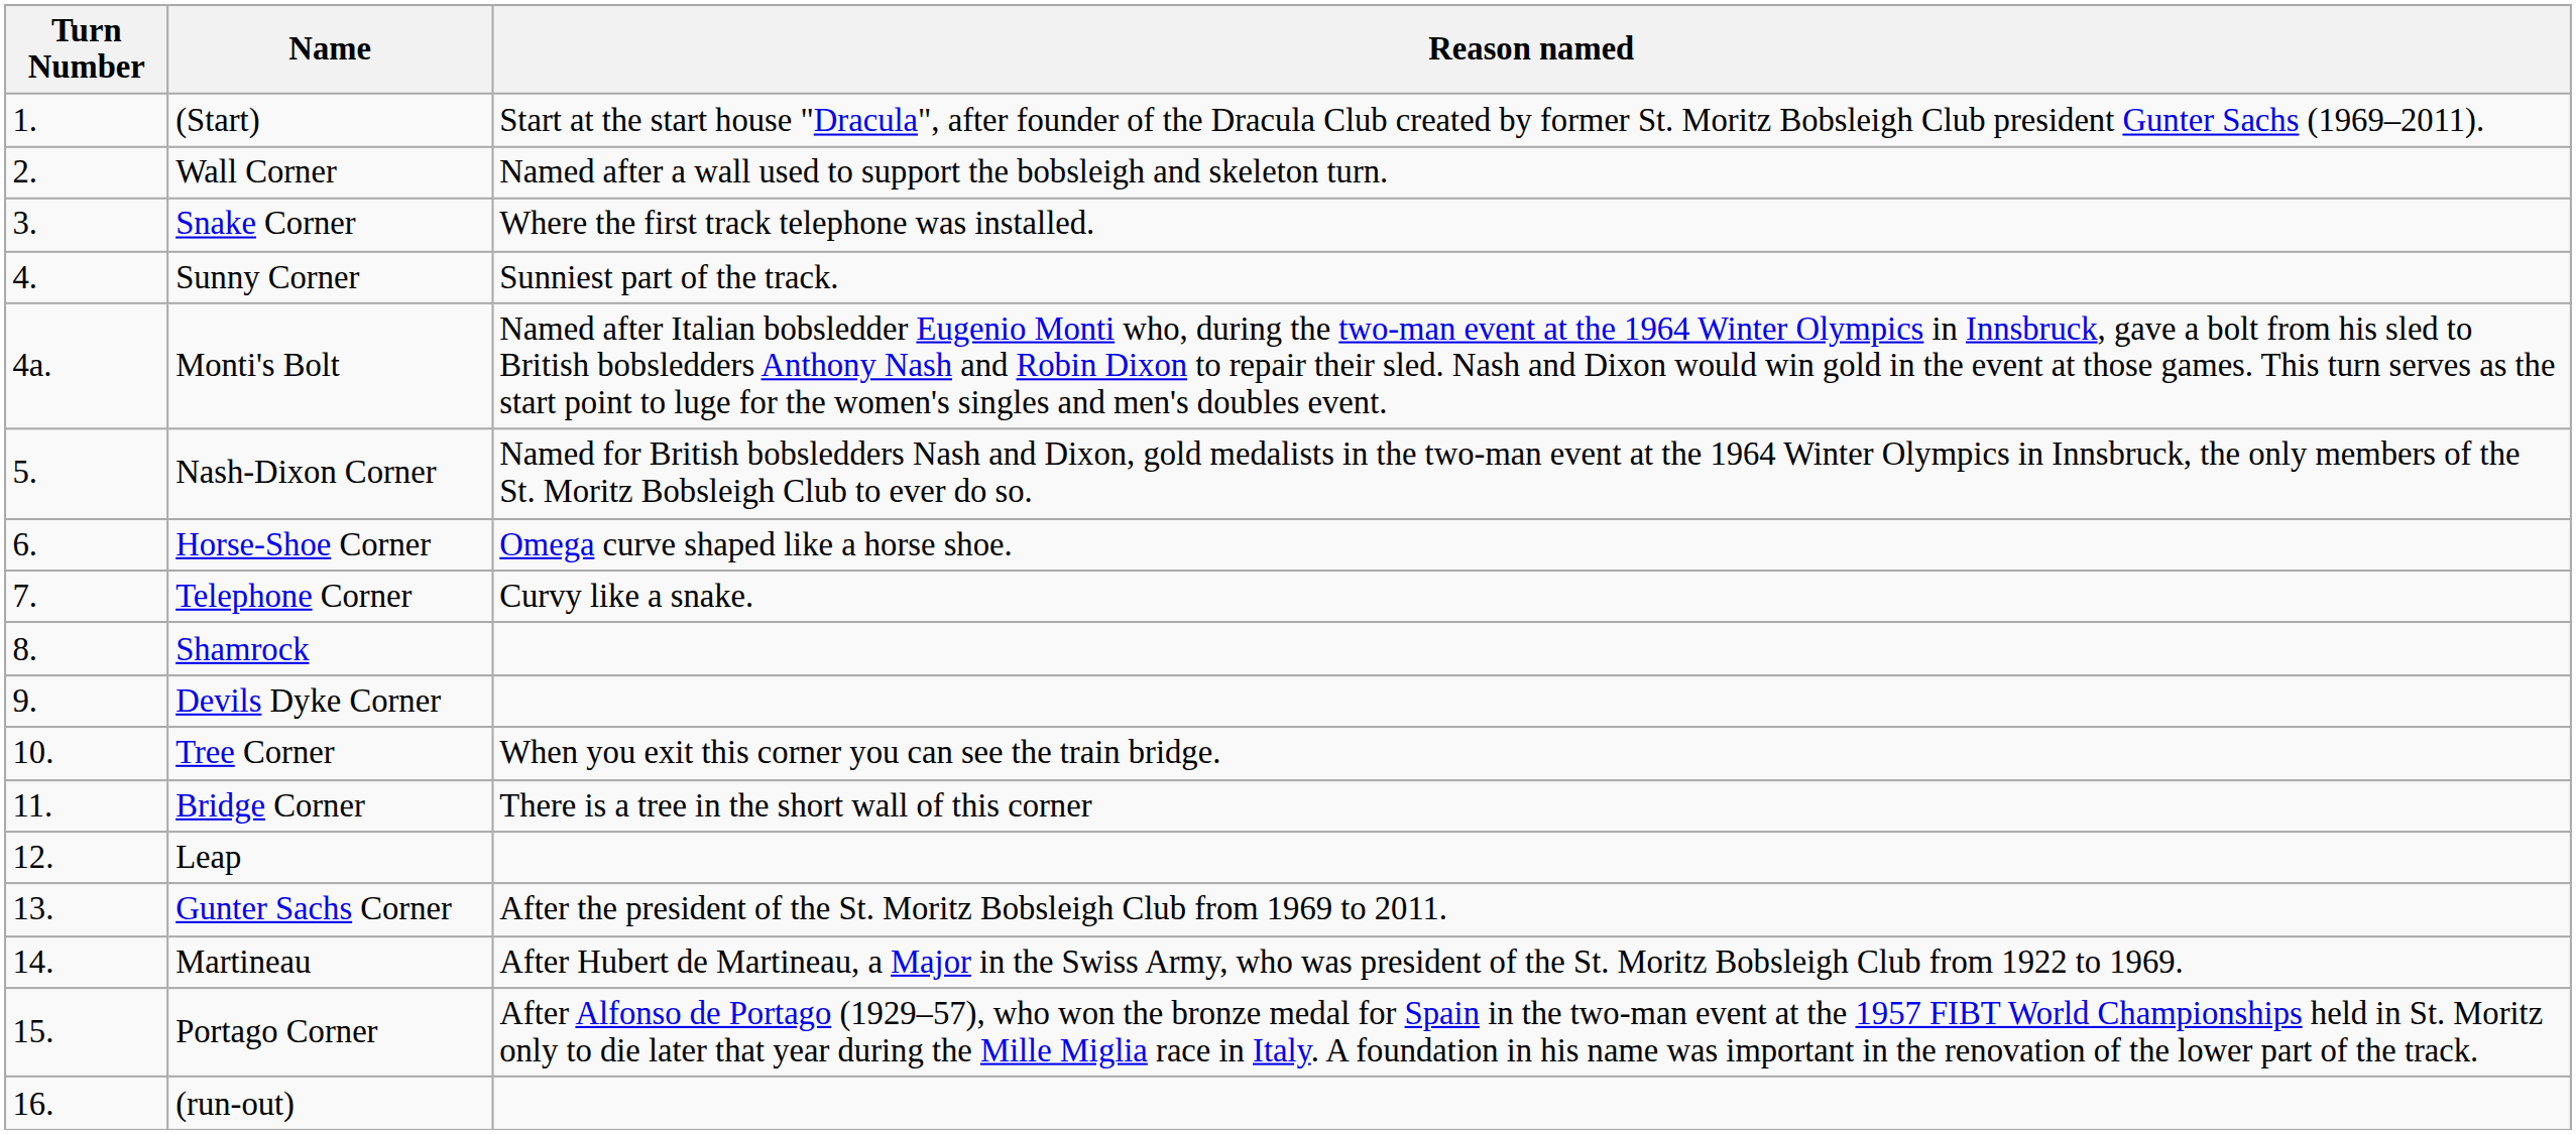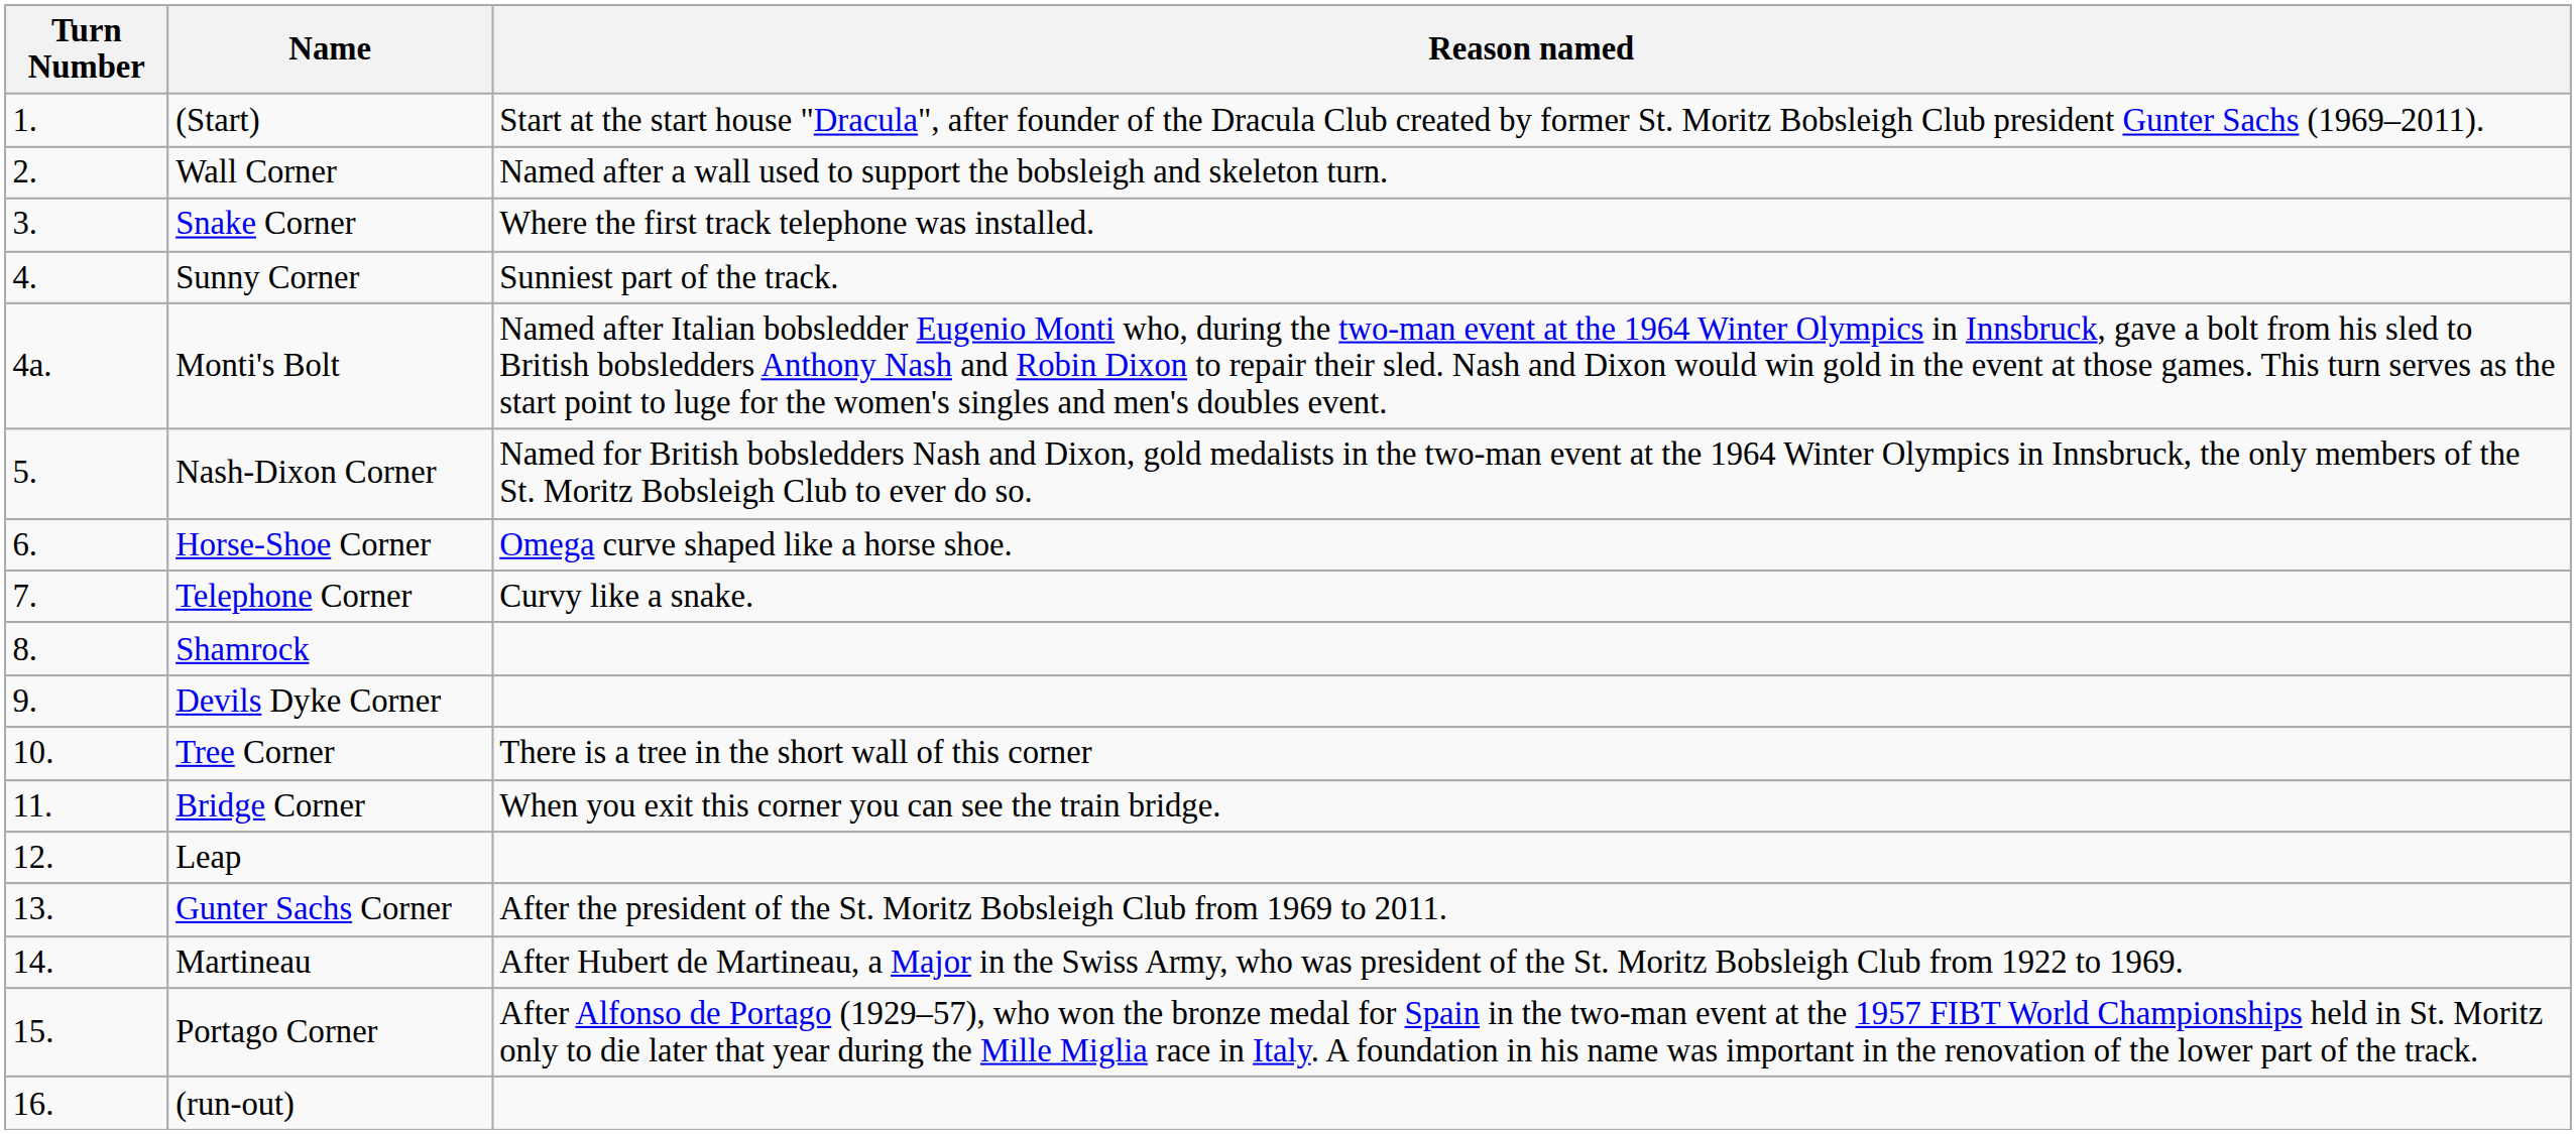 <table class="wikitable">
 <tr>
 <th>Turn Number</th>
 <th style="width:150px;">Name</th>
 <th>Reason named</th>
 </tr>
 <tr>
 <td>1.</td>
 <td>(Start)</td>
 <td>Start at the start house "<a href='#'>Dracula</a>", after founder of the Dracula Club created by former St. Moritz Bobsleigh Club president <a href='#'>Gunter Sachs</a> (1969–2011).</td>
 </tr>
 <tr>
 <td>2.</td>
 <td>Wall Corner</td>
 <td>Named after a wall used to support the bobsleigh and skeleton turn.</td>
 </tr>
 <tr>
 <td>3.</td>
 <td><a href='#'>Snake</a> Corner</td>
 <td>Where the first track telephone was installed.</td>
 </tr>
 <tr>
 <td>4.</td>
 <td>Sunny Corner</td>
 <td>Sunniest part of the track.</td>
 </tr>
 <tr>
 <td>4a.</td>
 <td>Monti's Bolt</td>
 <td>Named after Italian bobsledder <a href='#'>Eugenio Monti</a> who, during the <a href='#'>two-man event at the 1964 Winter Olympics</a> in <a href='#'>Innsbruck</a>, gave a bolt from his sled to British bobsledders <a href='#'>Anthony Nash</a> and <a href='#'>Robin Dixon</a> to repair their sled. Nash and Dixon would win gold in the event at those games. This turn serves as the start point to luge for the women's singles and men's doubles event.</td>
 </tr>
 <tr>
 <td>5.</td>
 <td>Nash-Dixon Corner</td>
 <td>Named for British bobsledders Nash and Dixon, gold medalists in the two-man event at the 1964 Winter Olympics in Innsbruck, the only members of the St. Moritz Bobsleigh Club to ever do so.</td>
 </tr>
 <tr>
 <td>6.</td>
 <td><a href='#'>Horse-Shoe</a> Corner</td>
 <td><a href='#'>Omega</a> curve shaped like a horse shoe.</td>
 </tr>
 <tr>
 <td>7.</td>
 <td><a href='#'>Telephone</a> Corner</td>
 <td>Curvy like a snake.</td>
 </tr>
 <tr>
 <td>8.</td>
 <td><a href='#'>Shamrock</a></td>
 <td></td>
 </tr>
 <tr>
 <td>9.</td>
 <td><a href='#'>Devils</a> Dyke Corner</td>
 <td></td>
 </tr>
 <tr>
 <td>10.</td>
 <td><a href='#'>Tree</a> Corner</td>
-<td>When you exit this corner you can see the train bridge.</td>
+<td>There is a tree in the short wall of this corner</td>
 </tr>
 <tr>
 <td>11.</td>
 <td><a href='#'>Bridge</a> Corner</td>
-<td>There is a tree in the short wall of this corner</td>
+<td>When you exit this corner you can see the train bridge.</td>
 </tr>
 <tr>
 <td>12.</td>
 <td>Leap</td>
 <td></td>
 </tr>
 <tr>
 <td>13.</td>
 <td><a href='#'>Gunter Sachs</a> Corner</td>
 <td>After the president of the St. Moritz Bobsleigh Club from 1969 to 2011.</td>
 </tr>
 <tr>
 <td>14.</td>
 <td>Martineau</td>
 <td>After Hubert de Martineau, a <a href='#'>Major</a> in the Swiss Army, who was president of the St. Moritz Bobsleigh Club from 1922 to 1969.</td>
 </tr>
 <tr>
 <td>15.</td>
 <td>Portago Corner</td>
 <td>After <a href='#'>Alfonso de Portago</a> (1929–57), who won the bronze medal for <a href='#'>Spain</a> in the two-man event at the <a href='#'>1957 FIBT World Championships</a> held in St. Moritz only to die later that year during the <a href='#'>Mille Miglia</a> race in <a href='#'>Italy</a>. A foundation in his name was important in the renovation of the lower part of the track.</td>
 </tr>
 <tr>
 <td>16.</td>
 <td>(run-out)</td>
 <td></td>
 </tr>
 </table>
